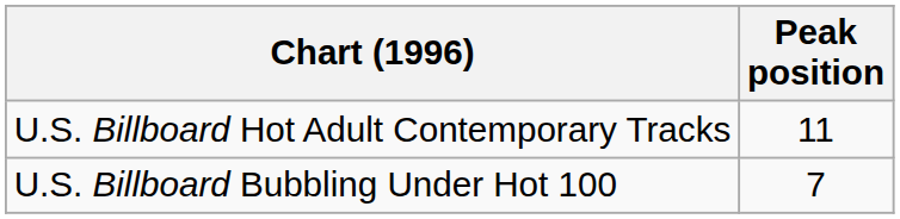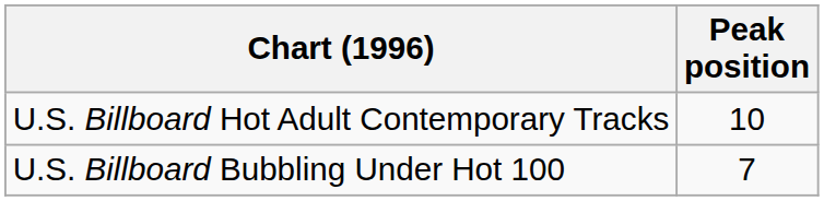 <table class="wikitable sortable">
 <tr>
 <th align="left">Chart (1996)</th>
 <th align="center">Peak<br>position</th>
 </tr>
 <tr>
 <td align="left">U.S. <em>Billboard</em> Hot Adult Contemporary Tracks</td>
-<td align="center">11</td>
+<td align="center">10</td>
 </tr>
 <tr>
 <td align="left">U.S. <em>Billboard</em> Bubbling Under Hot 100</td>
 <td align="center">7</td>
 </tr>
 </table>
